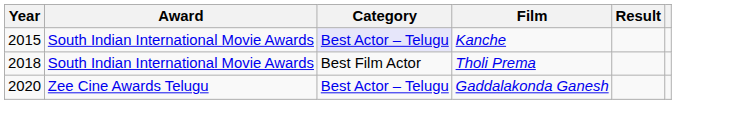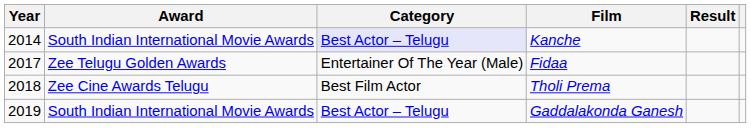 <table class="wikitable">
 <tr>
 <th>Year</th>
 <th>Award</th>
 <th>Category</th>
 <th>Film</th>
 <th>Result</th>
 <th></th>
 </tr>
 <tr>
-<td>2015</td>
+<td>2014</td>
 <td><a href='#'>South Indian International Movie Awards</a></td>
 <td style="background: lavender;"><a href='#'>Best Actor – Telugu</a></td>
 <td><em><a href='#'>Kanche</a></em></td>
 <td></td>
 <td></td>
 </tr>
 <tr>
+<td>2017</td>
+<td><a href='#'>Zee Telugu Golden Awards</a></td>
+<td>Entertainer Of The Year (Male)</td>
+<td><em><a href='#'>Fidaa</a></em></td>
+<td></td>
+<td></td>
+</tr>
+<tr>
 <td>2018</td>
-<td><a href='#'>South Indian International Movie Awards</a></td>
+<td><a href='#'>Zee Cine Awards Telugu</a></td>
 <td>Best Film Actor</td>
 <td><a href='#'><em>Tholi Prema</em></a></td>
 <td></td>
 <td></td>
 </tr>
 <tr>
-<td>2020</td>
-<td><a href='#'>Zee Cine Awards Telugu</a></td>
+<td>2019</td>
+<td><a href='#'>South Indian International Movie Awards</a></td>
 <td><a href='#'>Best Actor – Telugu</a></td>
 <td><em><a href='#'>Gaddalakonda Ganesh</a></em></td>
 <td></td>
 <td></td>
 </tr>
 </table>
